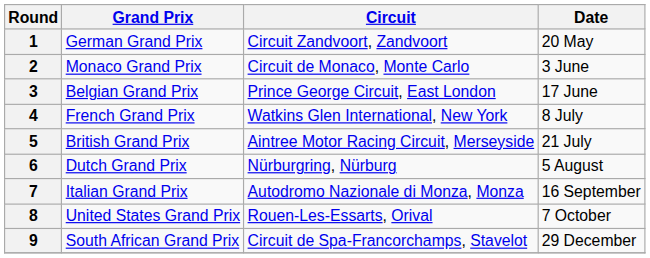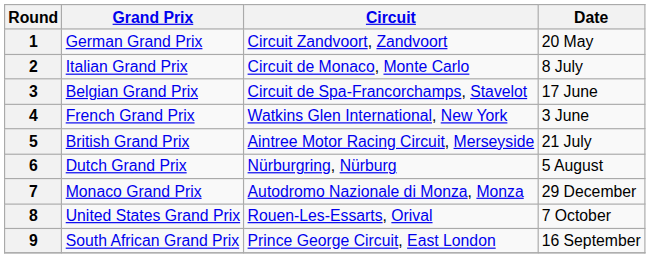 <table class="wikitable" style="font-size:85%">
 <tr>
 <th>Round</th>
 <th><a href='#'>Grand Prix</a></th>
 <th><a href='#'>Circuit</a></th>
 <th>Date</th>
 </tr>
 <tr>
 <th>1</th>
 <td><a href='#'>German Grand Prix</a></td>
 <td> <a href='#'>Circuit Zandvoort</a>, <a href='#'>Zandvoort</a></td>
 <td>20 May</td>
 </tr>
 <tr>
 <th>2</th>
-<td><a href='#'>Monaco Grand Prix</a></td>
+<td><a href='#'>Italian Grand Prix</a></td>
 <td> <a href='#'>Circuit de Monaco</a>, <a href='#'>Monte Carlo</a></td>
-<td>3 June</td>
+<td>8 July</td>
 </tr>
 <tr>
 <th>3</th>
 <td><a href='#'>Belgian Grand Prix</a></td>
-<td> <a href='#'>Prince George Circuit</a>, <a href='#'>East London</a></td>
+<td> <a href='#'>Circuit de Spa-Francorchamps</a>, <a href='#'>Stavelot</a></td>
 <td>17 June</td>
 </tr>
 <tr>
 <th>4</th>
 <td><a href='#'>French Grand Prix</a></td>
 <td> <a href='#'>Watkins Glen International</a>, <a href='#'>New York</a></td>
-<td>8 July</td>
+<td>3 June</td>
 </tr>
 <tr>
 <th>5</th>
 <td><a href='#'>British Grand Prix</a></td>
 <td> <a href='#'>Aintree Motor Racing Circuit</a>, <a href='#'>Merseyside</a></td>
 <td>21 July</td>
 </tr>
 <tr>
 <th>6</th>
 <td><a href='#'>Dutch Grand Prix</a></td>
 <td> <a href='#'>Nürburgring</a>, <a href='#'>Nürburg</a></td>
 <td>5 August</td>
 </tr>
 <tr>
 <th>7</th>
-<td><a href='#'>Italian Grand Prix</a></td>
+<td><a href='#'>Monaco Grand Prix</a></td>
 <td> <a href='#'>Autodromo Nazionale di Monza</a>, <a href='#'>Monza</a></td>
-<td>16 September</td>
+<td>29 December</td>
 </tr>
 <tr>
 <th>8</th>
 <td><a href='#'>United States Grand Prix</a></td>
 <td> <a href='#'>Rouen-Les-Essarts</a>, <a href='#'>Orival</a></td>
 <td>7 October</td>
 </tr>
 <tr>
 <th>9</th>
 <td><a href='#'>South African Grand Prix</a></td>
-<td> <a href='#'>Circuit de Spa-Francorchamps</a>, <a href='#'>Stavelot</a></td>
-<td>29 December</td>
+<td> <a href='#'>Prince George Circuit</a>, <a href='#'>East London</a></td>
+<td>16 September</td>
 </tr>
 <tr>
 </tr>
 </table>
